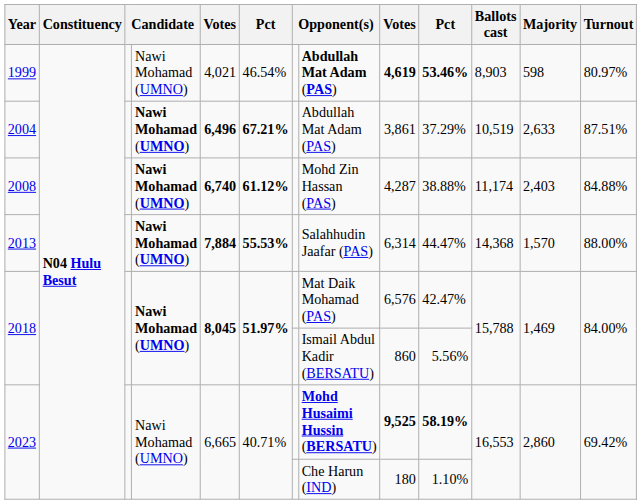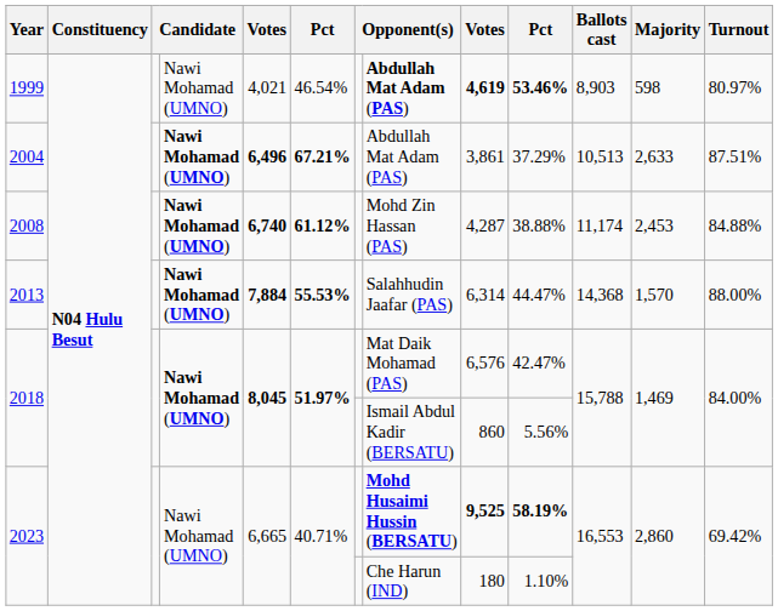 <table class="wikitable" style="margin:0.5em ; font-size:95%">
 <tr>
 <th>Year</th>
 <th>Constituency</th>
 <th colspan=2>Candidate</th>
 <th>Votes</th>
 <th>Pct</th>
 <th colspan=2>Opponent(s)</th>
 <th>Votes</th>
 <th>Pct</th>
 <th>Ballots cast</th>
 <th>Majority</th>
 <th>Turnout</th>
 </tr>
 <tr>
 <td><a href='#'>1999</a></td>
 <td rowspan=8><strong>N04 <a href='#'>Hulu Besut</a></strong></td>
 <td></td>
 <td>Nawi Mohamad (<a href='#'>UMNO</a>)</td>
 <td align="right">4,021</td>
 <td>46.54%</td>
 <td></td>
 <td><strong>Abdullah Mat Adam</strong> (<a href='#'><strong>PAS</strong></a>)</td>
 <td align="right"><strong>4,619</strong></td>
 <td><strong>53.46%</strong></td>
 <td>8,903</td>
 <td>598</td>
 <td>80.97%</td>
 </tr>
 <tr>
 <td><a href='#'>2004</a></td>
 <td></td>
 <td><strong>Nawi Mohamad</strong> (<a href='#'><strong>UMNO</strong></a>)</td>
 <td align="right"><strong>6,496</strong></td>
 <td><strong>67.21%</strong></td>
 <td></td>
 <td>Abdullah Mat Adam (<a href='#'>PAS</a>)</td>
 <td align="right">3,861</td>
 <td>37.29%</td>
-<td>10,519</td>
+<td>10,513</td>
 <td>2,633</td>
 <td>87.51%</td>
 </tr>
 <tr>
 <td><a href='#'>2008</a></td>
 <td></td>
 <td><strong>Nawi Mohamad</strong> (<a href='#'><strong>UMNO</strong></a>)</td>
 <td align="right"><strong>6,740</strong></td>
 <td><strong>61.12%</strong></td>
 <td></td>
 <td>Mohd Zin Hassan (<a href='#'>PAS</a>)</td>
 <td align="right">4,287</td>
 <td>38.88%</td>
 <td>11,174</td>
-<td>2,403</td>
+<td>2,453</td>
 <td>84.88%</td>
 </tr>
 <tr>
 <td><a href='#'>2013</a></td>
 <td></td>
 <td><strong>Nawi Mohamad</strong> (<a href='#'><strong>UMNO</strong></a>)</td>
 <td align="right"><strong>7,884</strong></td>
 <td><strong>55.53%</strong></td>
 <td></td>
 <td>Salahhudin Jaafar (<a href='#'>PAS</a>)</td>
 <td align="right">6,314</td>
 <td>44.47%</td>
 <td>14,368</td>
 <td>1,570</td>
 <td>88.00%</td>
 </tr>
 <tr>
 <td rowspan=2><a href='#'>2018</a></td>
 <td rowspan=2 ></td>
 <td rowspan=2><strong>Nawi Mohamad</strong> (<a href='#'><strong>UMNO</strong></a>)</td>
 <td rowspan=2 align="right"><strong>8,045</strong></td>
 <td rowspan=2><strong>51.97%</strong></td>
 <td></td>
 <td>Mat Daik Mohamad (<a href='#'>PAS</a>)</td>
 <td align="right">6,576</td>
 <td>42.47%</td>
 <td rowspan=2>15,788</td>
 <td rowspan=2>1,469</td>
 <td rowspan=2>84.00%</td>
 </tr>
 <tr>
 <td></td>
 <td>Ismail Abdul Kadir (<a href='#'>BERSATU</a>)</td>
 <td align="right">860</td>
 <td align=right>5.56%</td>
 </tr>
 <tr>
 <td rowspan=2><a href='#'>2023</a></td>
 <td rowspan=2 ></td>
 <td rowspan=2>Nawi Mohamad (<a href='#'>UMNO</a>)</td>
 <td rowspan=2 align="right">6,665</td>
 <td rowspan=2>40.71%</td>
 <td></td>
 <td><strong><a href='#'>Mohd Husaimi Hussin</a></strong> (<a href='#'><strong>BERSATU</strong></a>)</td>
 <td align="right"><strong>9,525</strong></td>
 <td><strong>58.19%</strong></td>
 <td rowspan=2>16,553</td>
 <td rowspan=2>2,860</td>
 <td rowspan=2>69.42%</td>
 </tr>
 <tr>
 <td></td>
 <td>Che Harun (<a href='#'>IND</a>)</td>
 <td align=right>180</td>
 <td align=right>1.10%</td>
 </tr>
 </table>
